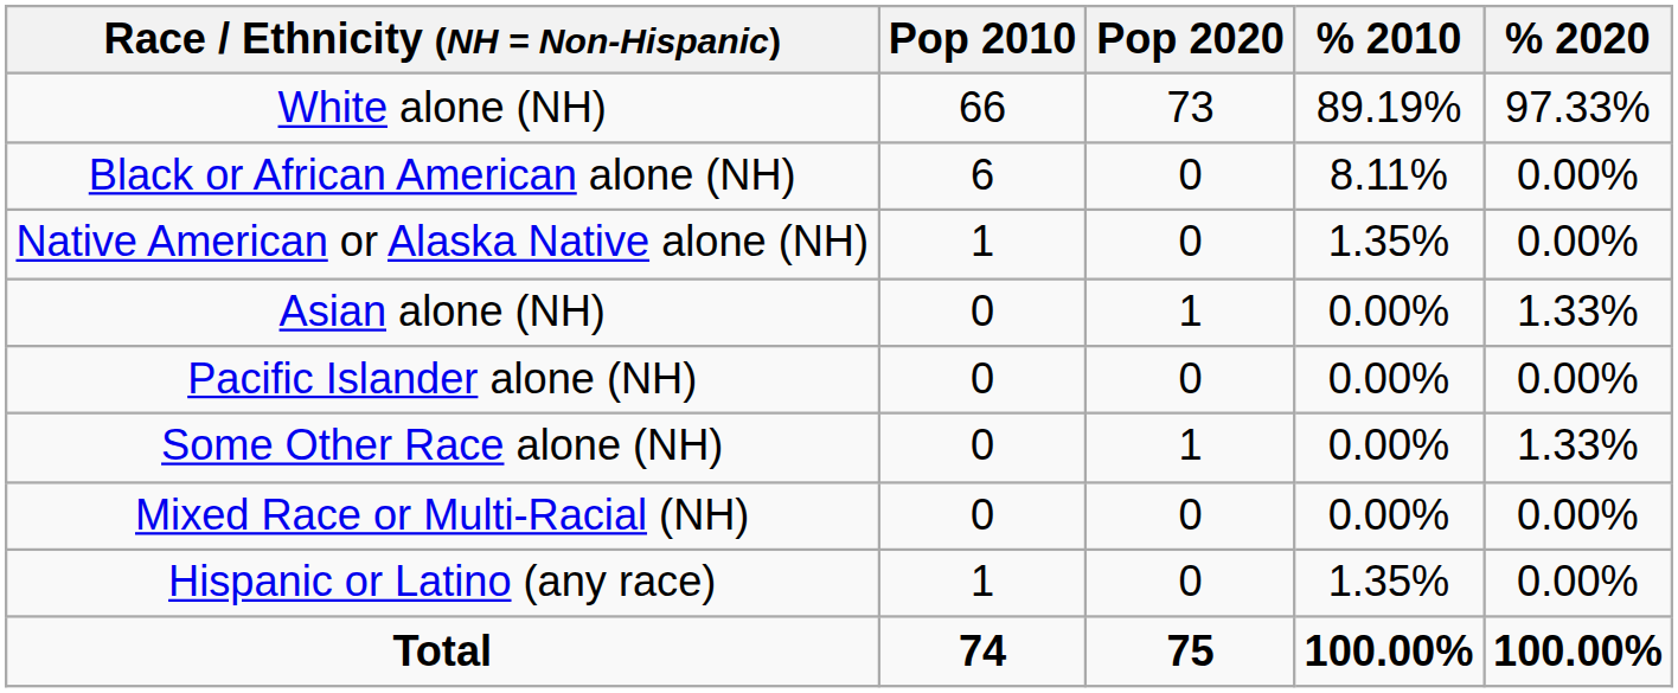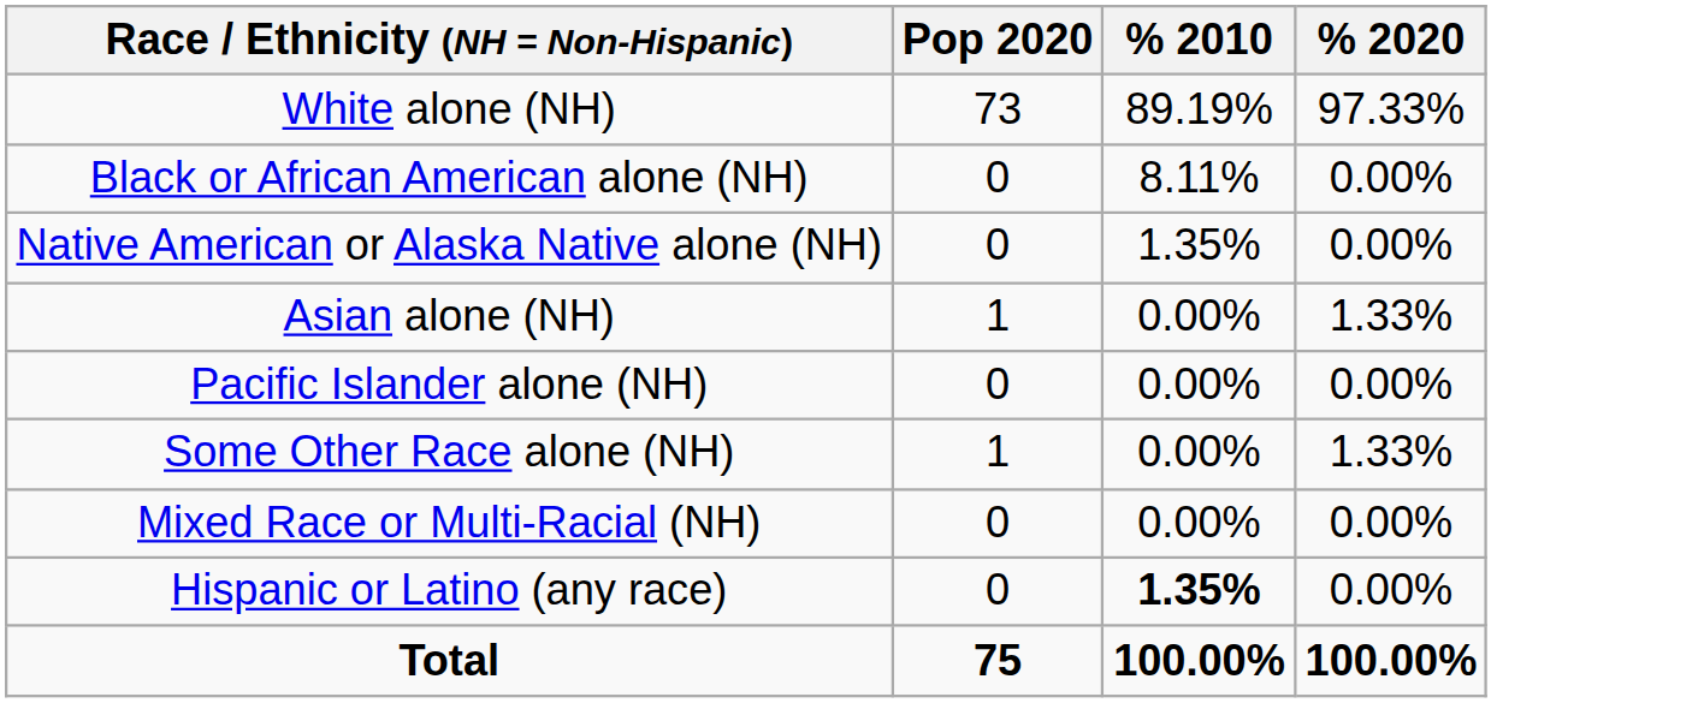 <table class="wikitable" style="text-align:center;">
 <tr>
 <th>Race / Ethnicity <small>(<em>NH = Non-Hispanic</em>)</small></th>
-<th>Pop 2010</th>
 <th>Pop 2020</th>
 <th>% 2010</th>
 <th>% 2020</th>
 </tr>
 <tr>
 <td><a href='#'>White</a> alone (NH)</td>
-<td>66</td>
 <td>73</td>
 <td>89.19%</td>
 <td>97.33%</td>
 </tr>
 <tr>
 <td><a href='#'>Black or African American</a> alone (NH)</td>
-<td>6</td>
 <td>0</td>
 <td>8.11%</td>
 <td>0.00%</td>
 </tr>
 <tr>
 <td><a href='#'>Native American</a> or <a href='#'>Alaska Native</a> alone (NH)</td>
-<td>1</td>
 <td>0</td>
 <td>1.35%</td>
 <td>0.00%</td>
 </tr>
 <tr>
 <td><a href='#'>Asian</a> alone (NH)</td>
-<td>0</td>
 <td>1</td>
 <td>0.00%</td>
 <td>1.33%</td>
 </tr>
 <tr>
 <td><a href='#'>Pacific Islander</a> alone (NH)</td>
 <td>0</td>
-<td>0</td>
 <td>0.00%</td>
 <td>0.00%</td>
 </tr>
 <tr>
 <td><a href='#'>Some Other Race</a> alone (NH)</td>
-<td>0</td>
 <td>1</td>
 <td>0.00%</td>
 <td>1.33%</td>
 </tr>
 <tr>
 <td><a href='#'>Mixed Race or Multi-Racial</a> (NH)</td>
 <td>0</td>
-<td>0</td>
 <td>0.00%</td>
 <td>0.00%</td>
 </tr>
 <tr>
 <td><a href='#'>Hispanic or Latino</a> (any race)</td>
-<td>1</td>
 <td>0</td>
-<td>1.35%</td>
+<td><strong>1.35%</strong></td>
 <td>0.00%</td>
 </tr>
 <tr>
 <td><strong>Total</strong></td>
-<td><strong>74 </strong></td>
 <td><strong>75</strong></td>
 <td><strong>100.00%</strong></td>
 <td><strong>100.00%</strong></td>
 </tr>
 </table>
